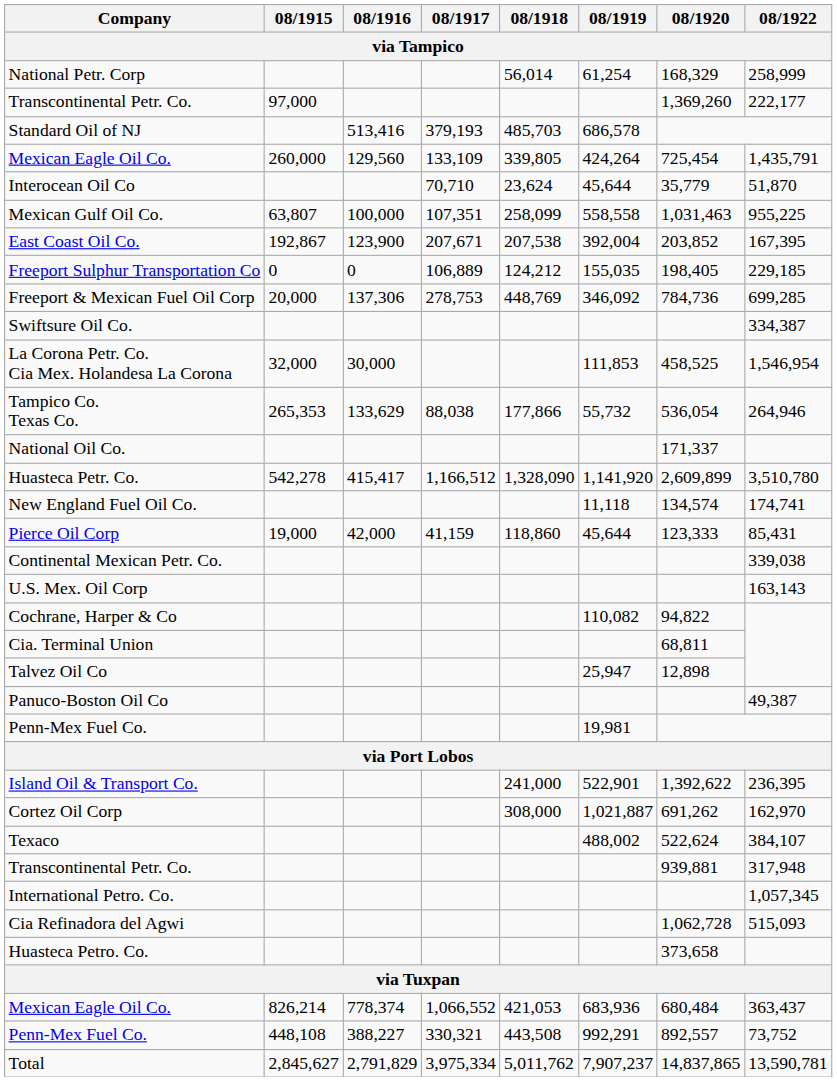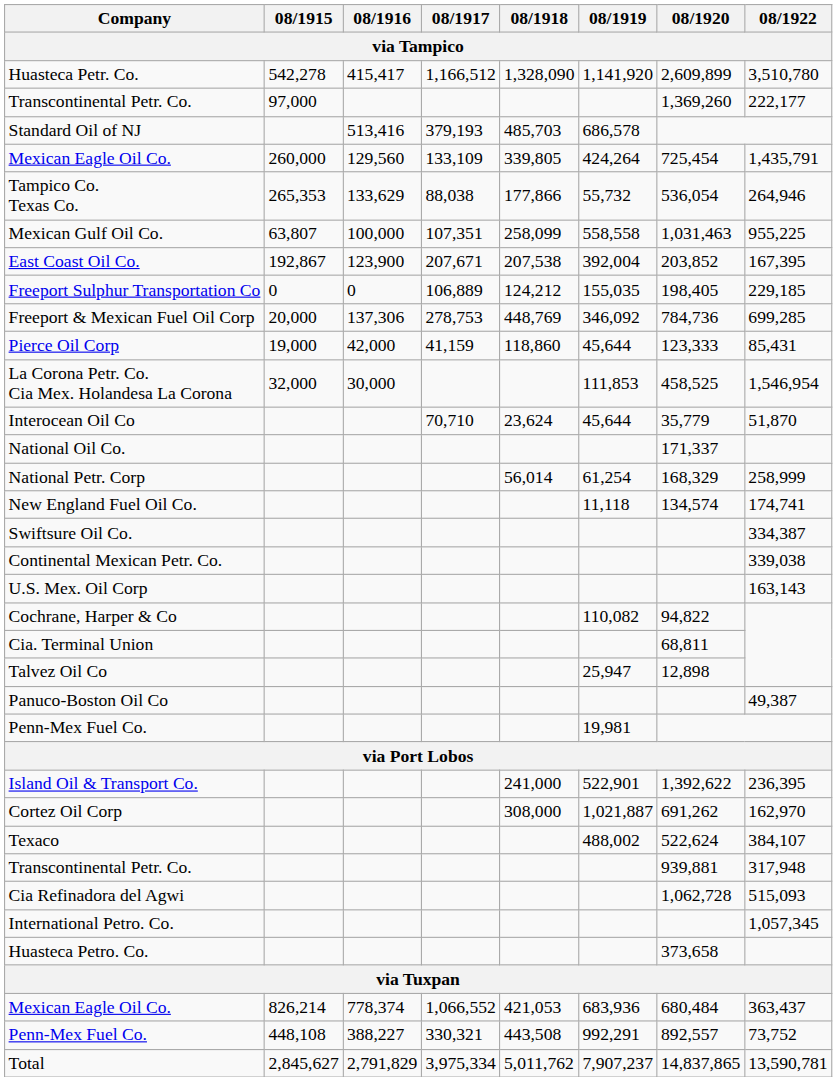 <table class="wikitable sortable defaultright col1left">
 <tr>
 <th>Company</th>
 <th>08/1915</th>
 <th>08/1916</th>
 <th>08/1917</th>
 <th>08/1918</th>
 <th>08/1919</th>
 <th>08/1920</th>
 <th>08/1922</th>
 </tr>
 <tr>
 <th colspan=8>via Tampico</th>
 </tr>
 <tr>
-<td>National Petr. Corp</td>
-<td></td>
-<td></td>
-<td></td>
-<td>56,014</td>
-<td>61,254</td>
-<td>168,329</td>
-<td>258,999</td>
+<td>Huasteca Petr. Co.</td>
+<td>542,278</td>
+<td>415,417</td>
+<td>1,166,512</td>
+<td>1,328,090</td>
+<td>1,141,920</td>
+<td>2,609,899</td>
+<td>3,510,780</td>
 </tr>
 <tr>
 <td>Transcontinental Petr. Co.</td>
 <td>97,000</td>
 <td></td>
 <td></td>
 <td></td>
 <td></td>
 <td>1,369,260</td>
 <td>222,177</td>
 </tr>
 <tr>
 <td>Standard Oil of NJ</td>
 <td></td>
 <td>513,416</td>
 <td>379,193</td>
 <td>485,703</td>
 <td>686,578</td>
 </tr>
 <tr>
 <td><a href='#'>Mexican Eagle Oil Co.</a></td>
 <td>260,000</td>
 <td>129,560</td>
 <td>133,109</td>
 <td>339,805</td>
 <td>424,264</td>
 <td>725,454</td>
 <td>1,435,791</td>
 </tr>
 <tr>
-<td>Interocean Oil Co</td>
-<td></td>
-<td></td>
-<td>70,710</td>
-<td>23,624</td>
-<td>45,644</td>
-<td>35,779</td>
-<td>51,870</td>
+<td>Tampico Co.<br>Texas Co.</td>
+<td>265,353</td>
+<td>133,629</td>
+<td>88,038</td>
+<td>177,866</td>
+<td>55,732</td>
+<td>536,054</td>
+<td>264,946</td>
 </tr>
 <tr>
 <td>Mexican Gulf Oil Co.</td>
 <td>63,807</td>
 <td>100,000</td>
 <td>107,351</td>
 <td>258,099</td>
 <td>558,558</td>
 <td>1,031,463</td>
 <td>955,225</td>
 </tr>
 <tr>
 <td><a href='#'>East Coast Oil Co.</a></td>
 <td>192,867</td>
 <td>123,900</td>
 <td>207,671</td>
 <td>207,538</td>
 <td>392,004</td>
 <td>203,852</td>
 <td>167,395</td>
 </tr>
 <tr>
 <td><a href='#'>Freeport Sulphur Transportation Co</a></td>
 <td>0</td>
 <td>0</td>
 <td>106,889</td>
 <td>124,212</td>
 <td>155,035</td>
 <td>198,405</td>
 <td>229,185</td>
 </tr>
 <tr>
 <td>Freeport & Mexican Fuel Oil Corp</td>
 <td>20,000</td>
 <td>137,306</td>
 <td>278,753</td>
 <td>448,769</td>
 <td>346,092</td>
 <td>784,736</td>
 <td>699,285</td>
 </tr>
 <tr>
-<td>Swiftsure Oil Co.</td>
-<td></td>
-<td></td>
-<td></td>
-<td></td>
-<td></td>
-<td></td>
-<td>334,387</td>
+<td><a href='#'>Pierce Oil Corp</a></td>
+<td>19,000</td>
+<td>42,000</td>
+<td>41,159</td>
+<td>118,860</td>
+<td>45,644</td>
+<td>123,333</td>
+<td>85,431</td>
 </tr>
 <tr>
 <td>La Corona Petr. Co.<br>Cia Mex. Holandesa La Corona</td>
 <td>32,000</td>
 <td>30,000</td>
 <td></td>
 <td></td>
 <td>111,853</td>
 <td>458,525</td>
 <td>1,546,954</td>
 </tr>
 <tr>
-<td>Tampico Co.<br>Texas Co.</td>
-<td>265,353</td>
-<td>133,629</td>
-<td>88,038</td>
-<td>177,866</td>
-<td>55,732</td>
-<td>536,054</td>
-<td>264,946</td>
+<td>Interocean Oil Co</td>
+<td></td>
+<td></td>
+<td>70,710</td>
+<td>23,624</td>
+<td>45,644</td>
+<td>35,779</td>
+<td>51,870</td>
 </tr>
 <tr>
 <td>National Oil Co.</td>
 <td></td>
 <td></td>
 <td></td>
 <td></td>
 <td></td>
 <td>171,337</td>
 </tr>
 <tr>
-<td>Huasteca Petr. Co.</td>
-<td>542,278</td>
-<td>415,417</td>
-<td>1,166,512</td>
-<td>1,328,090</td>
-<td>1,141,920</td>
-<td>2,609,899</td>
-<td>3,510,780</td>
+<td>National Petr. Corp</td>
+<td></td>
+<td></td>
+<td></td>
+<td>56,014</td>
+<td>61,254</td>
+<td>168,329</td>
+<td>258,999</td>
 </tr>
 <tr>
 <td>New England Fuel Oil Co.</td>
 <td></td>
 <td></td>
 <td></td>
 <td></td>
 <td>11,118</td>
 <td>134,574</td>
 <td>174,741</td>
 </tr>
 <tr>
-<td><a href='#'>Pierce Oil Corp</a></td>
-<td>19,000</td>
-<td>42,000</td>
-<td>41,159</td>
-<td>118,860</td>
-<td>45,644</td>
-<td>123,333</td>
-<td>85,431</td>
+<td>Swiftsure Oil Co.</td>
+<td></td>
+<td></td>
+<td></td>
+<td></td>
+<td></td>
+<td></td>
+<td>334,387</td>
 </tr>
 <tr>
 <td>Continental Mexican Petr. Co.</td>
 <td></td>
 <td></td>
 <td></td>
 <td></td>
 <td></td>
 <td></td>
 <td>339,038</td>
 </tr>
 <tr>
 <td>U.S. Mex. Oil Corp</td>
 <td></td>
 <td></td>
 <td></td>
 <td></td>
 <td></td>
 <td></td>
 <td>163,143</td>
 </tr>
 <tr>
 <td>Cochrane, Harper & Co</td>
 <td></td>
 <td></td>
 <td></td>
 <td></td>
 <td>110,082</td>
 <td>94,822</td>
 </tr>
 <tr>
 <td>Cia. Terminal Union</td>
 <td></td>
 <td></td>
 <td></td>
 <td></td>
 <td></td>
 <td>68,811</td>
 </tr>
 <tr>
 <td>Talvez Oil Co</td>
 <td></td>
 <td></td>
 <td></td>
 <td></td>
 <td>25,947</td>
 <td>12,898</td>
 </tr>
 <tr>
 <td>Panuco-Boston Oil Co</td>
 <td></td>
 <td></td>
 <td></td>
 <td></td>
 <td></td>
 <td></td>
 <td>49,387</td>
 </tr>
 <tr>
 <td>Penn-Mex Fuel Co.</td>
 <td></td>
 <td></td>
 <td></td>
 <td></td>
 <td>19,981</td>
 </tr>
 <tr>
 <th colspan=8>via Port Lobos</th>
 </tr>
 <tr>
 <td><a href='#'>Island Oil & Transport Co.</a></td>
 <td></td>
 <td></td>
 <td></td>
 <td>241,000</td>
 <td>522,901</td>
 <td>1,392,622</td>
 <td>236,395</td>
 </tr>
 <tr>
 <td>Cortez Oil Corp</td>
 <td></td>
 <td></td>
 <td></td>
 <td>308,000</td>
 <td>1,021,887</td>
 <td>691,262</td>
 <td>162,970</td>
 </tr>
 <tr>
 <td>Texaco</td>
 <td></td>
 <td></td>
 <td></td>
 <td></td>
 <td>488,002</td>
 <td>522,624</td>
 <td>384,107</td>
 </tr>
 <tr>
 <td>Transcontinental Petr. Co.</td>
 <td></td>
 <td></td>
 <td></td>
 <td></td>
 <td></td>
 <td>939,881</td>
 <td>317,948</td>
 </tr>
 <tr>
+<td>Cia Refinadora del Agwi</td>
+<td></td>
+<td></td>
+<td></td>
+<td></td>
+<td></td>
+<td>1,062,728</td>
+<td>515,093</td>
+</tr>
+<tr>
 <td>International Petro. Co.</td>
 <td></td>
 <td></td>
 <td></td>
 <td></td>
 <td></td>
 <td></td>
 <td>1,057,345</td>
-</tr>
-<tr>
-<td>Cia Refinadora del Agwi</td>
-<td></td>
-<td></td>
-<td></td>
-<td></td>
-<td></td>
-<td>1,062,728</td>
-<td>515,093</td>
 </tr>
 <tr>
 <td>Huasteca Petro. Co.</td>
 <td></td>
 <td></td>
 <td></td>
 <td></td>
 <td></td>
 <td>373,658</td>
 </tr>
 <tr>
 <th colspan=8>via Tuxpan</th>
 </tr>
 <tr>
 <td><a href='#'>Mexican Eagle Oil Co.</a></td>
 <td>826,214</td>
 <td>778,374</td>
 <td>1,066,552</td>
 <td>421,053</td>
 <td>683,936</td>
 <td>680,484</td>
 <td>363,437</td>
 </tr>
 <tr>
 <td><a href='#'>Penn-Mex Fuel Co.</a></td>
 <td>448,108</td>
 <td>388,227</td>
 <td>330,321</td>
 <td>443,508</td>
 <td>992,291</td>
 <td>892,557</td>
 <td>73,752</td>
 </tr>
 <tr>
 <td>Total</td>
 <td>2,845,627</td>
 <td>2,791,829</td>
 <td>3,975,334</td>
 <td>5,011,762</td>
 <td>7,907,237</td>
 <td>14,837,865</td>
 <td>13,590,781</td>
 </tr>
 </table>
